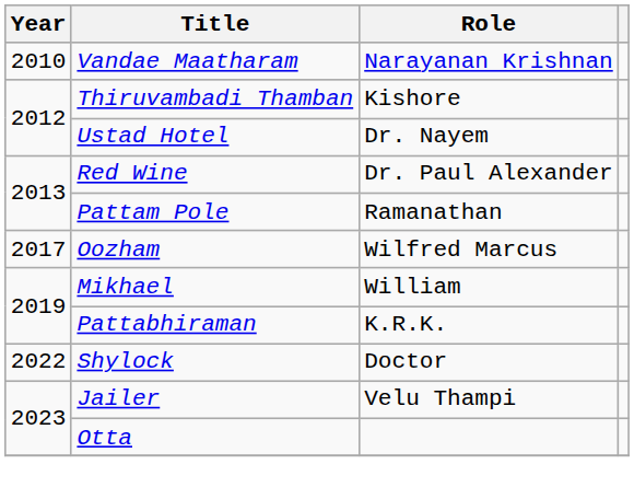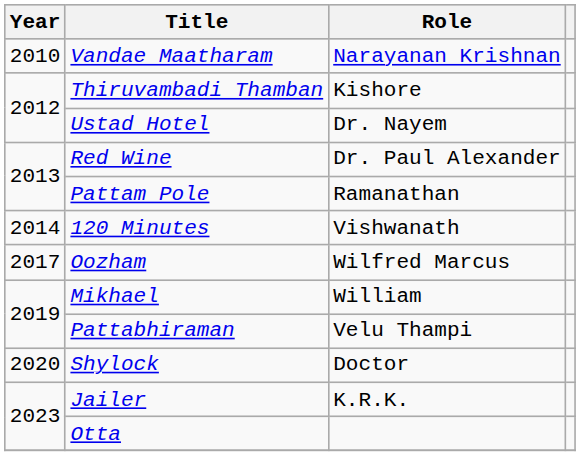 <table class="wikitable sortable">
 <tr>
 <th scope="col">Year</th>
 <th scope="col">Title</th>
 <th scope="col">Role</th>
 <th class="unsortable" scope="col"></th>
 </tr>
 <tr>
 <td>2010</td>
 <td><em><a href='#'>Vandae Maatharam</a></em></td>
 <td><a href='#'>Narayanan Krishnan</a></td>
 <td></td>
 </tr>
 <tr>
 <td rowspan="2">2012</td>
 <td><em><a href='#'>Thiruvambadi Thamban</a></em></td>
 <td>Kishore</td>
 <td></td>
 </tr>
 <tr>
 <td><em><a href='#'>Ustad Hotel</a></em></td>
 <td>Dr. Nayem</td>
 <td></td>
 </tr>
 <tr>
 <td rowspan="2">2013</td>
 <td><em><a href='#'>Red Wine</a></em></td>
 <td>Dr. Paul Alexander</td>
 <td></td>
 </tr>
 <tr>
 <td><em><a href='#'>Pattam Pole</a></em></td>
 <td>Ramanathan</td>
 <td></td>
 </tr>
 <tr>
+<td>2014</td>
+<td><em><a href='#'>120 Minutes</a></em></td>
+<td>Vishwanath</td>
+<td></td>
+</tr>
+<tr>
 <td>2017</td>
 <td><em><a href='#'>Oozham</a></em></td>
 <td>Wilfred Marcus</td>
 <td></td>
 </tr>
 <tr>
 <td rowspan="2">2019</td>
 <td><em><a href='#'>Mikhael</a></em></td>
 <td>William</td>
 <td></td>
 </tr>
 <tr>
 <td><em><a href='#'>Pattabhiraman</a></em></td>
-<td>K.R.K.</td>
+<td>Velu Thampi</td>
 <td></td>
 </tr>
 <tr>
-<td>2022</td>
+<td>2020</td>
 <td><em><a href='#'>Shylock</a></em></td>
 <td>Doctor</td>
 <td></td>
 </tr>
 <tr>
 <td rowspan=2>2023</td>
 <td><a href='#'><em>Jailer</em></a></td>
-<td>Velu Thampi</td>
+<td>K.R.K.</td>
 <td></td>
 </tr>
 <tr>
 <td><em><a href='#'>Otta</a></em></td>
 <td></td>
 <td></td>
 </tr>
 <tr>
 </tr>
 </table>
